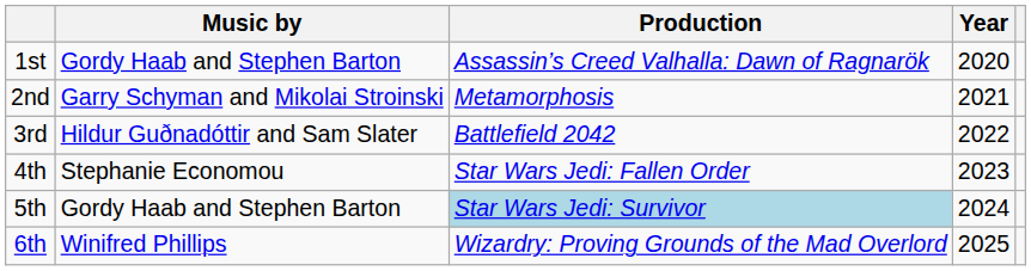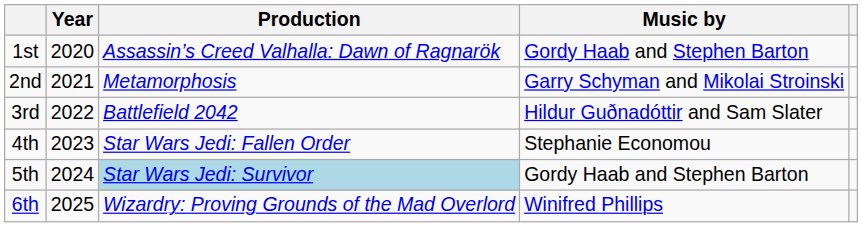 <table class="wikitable">
 <tr>
 <th scope="col"></th>
+<th scope="col">Year</th>
+<th scope="col">Production</th>
 <th scope="col">Music by</th>
-<th scope="col">Production</th>
-<th scope="col">Year</th>
 <th scope="col"></th>
 </tr>
 <tr>
 <td scope="row" style="text-align: center;">1st</td>
+<td>2020</td>
+<td><em><a href='#'>Assassin’s Creed Valhalla: Dawn of Ragnarök</a></em></td>
 <td><a href='#'>Gordy Haab</a> and <a href='#'>Stephen Barton</a></td>
-<td><em><a href='#'>Assassin’s Creed Valhalla: Dawn of Ragnarök</a></em></td>
-<td>2020</td>
 <td style="text-align: center;"></td>
 </tr>
 <tr>
 <td scope="row" style="text-align: center;">2nd</td>
+<td>2021</td>
+<td><em><a href='#'>Metamorphosis</a></em></td>
 <td><a href='#'>Garry Schyman</a> and <a href='#'>Mikolai Stroinski</a></td>
-<td><em><a href='#'>Metamorphosis</a></em></td>
-<td>2021</td>
 <td style="text-align: center;"></td>
 </tr>
 <tr>
 <td scope="row" style="text-align: center;">3rd</td>
+<td>2022</td>
+<td><em><a href='#'>Battlefield 2042</a></em></td>
 <td><a href='#'>Hildur Guðnadóttir</a> and Sam Slater</td>
-<td><em><a href='#'>Battlefield 2042</a></em></td>
-<td>2022</td>
 <td style="text-align: center;"></td>
 </tr>
 <tr>
 <td scope="row" style="text-align: center;">4th</td>
+<td>2023</td>
+<td><em><a href='#'>Star Wars Jedi: Fallen Order</a></em></td>
 <td>Stephanie Economou</td>
-<td><em><a href='#'>Star Wars Jedi: Fallen Order</a></em></td>
-<td>2023</td>
 <td style="text-align: center;"></td>
 </tr>
 <tr>
 <td scope="row" style="text-align: center;">5th</td>
+<td>2024</td>
+<td style="background: lightblue;"><em><a href='#'>Star Wars Jedi: Survivor</a></em></td>
 <td>Gordy Haab and Stephen Barton</td>
-<td style="background: lightblue;"><em><a href='#'>Star Wars Jedi: Survivor</a></em></td>
-<td>2024</td>
 <td style="text-align: center;"></td>
 </tr>
 <tr>
 <td scope="row" style="text-align: center;"><a href='#'>6th</a></td>
+<td>2025</td>
+<td><em><a href='#'>Wizardry: Proving Grounds of the Mad Overlord</a></em></td>
 <td><a href='#'>Winifred Phillips</a></td>
-<td><em><a href='#'>Wizardry: Proving Grounds of the Mad Overlord</a></em></td>
-<td>2025</td>
 <td style="text-align: center;"></td>
 </tr>
 </table>
